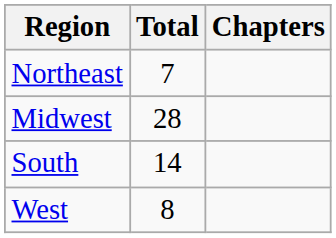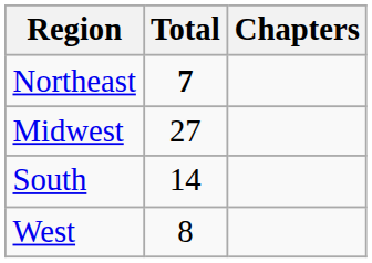 <table class="wikitable sortable">
 <tr>
 <th>Region</th>
 <th>Total</th>
 <th>Chapters</th>
 </tr>
 <tr>
 <td><a href='#'>Northeast</a></td>
-<td align="center">7</td>
+<td align="center"><strong>7</strong></td>
 <td>      </td>
 </tr>
 <tr>
 <td><a href='#'>Midwest</a></td>
-<td align="center">28</td>
+<td align="center">27</td>
 <td>                          </td>
 </tr>
 <tr>
 <td><a href='#'>South</a></td>
 <td align="center">14</td>
 <td>             </td>
 </tr>
 <tr>
 <td><a href='#'>West</a></td>
 <td align="center">8</td>
 <td>       </td>
 </tr>
 </table>
